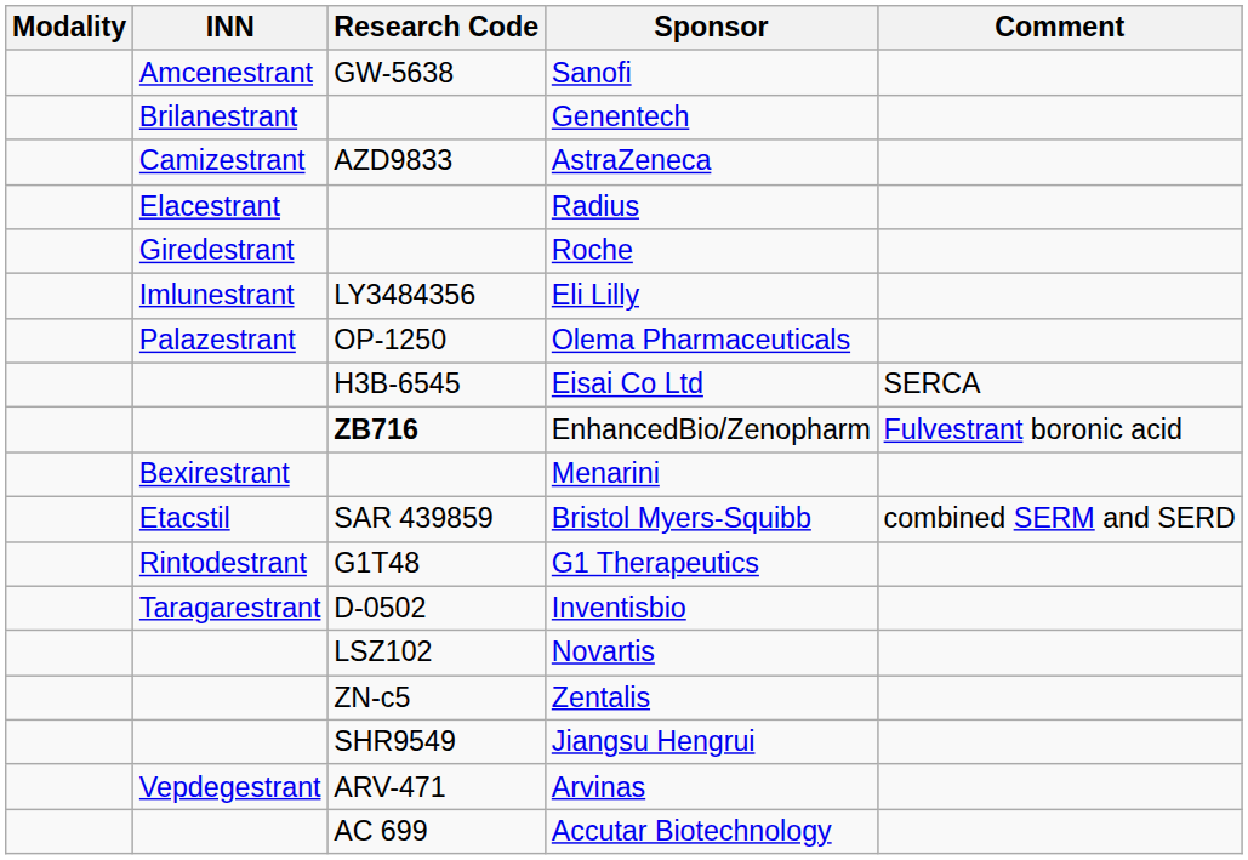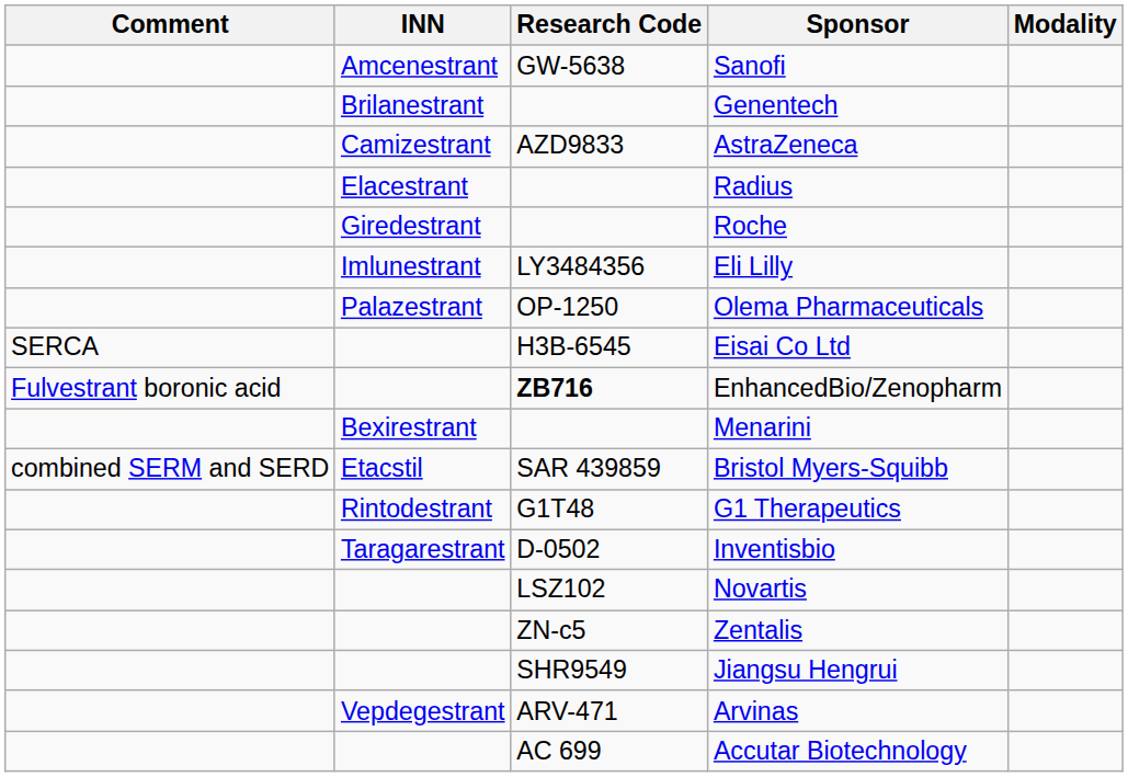 <table class="wikitable">
 <tr>
-<th>Modality</th>
+<th>Comment</th>
 <th>INN</th>
 <th>Research Code</th>
 <th>Sponsor</th>
-<th>Comment</th>
+<th>Modality</th>
 </tr>
 <tr>
 <td></td>
 <td><a href='#'>Amcenestrant</a></td>
 <td>GW-5638</td>
 <td><a href='#'>Sanofi</a></td>
 <td></td>
 </tr>
 <tr>
 <td></td>
 <td><a href='#'>Brilanestrant</a></td>
 <td></td>
 <td><a href='#'>Genentech</a></td>
 <td></td>
 </tr>
 <tr>
 <td></td>
 <td><a href='#'>Camizestrant</a></td>
 <td>AZD9833</td>
 <td><a href='#'>AstraZeneca</a></td>
 <td></td>
 </tr>
 <tr>
 <td></td>
 <td><a href='#'>Elacestrant</a></td>
 <td></td>
 <td><a href='#'>Radius</a></td>
 <td></td>
 </tr>
 <tr>
 <td></td>
 <td><a href='#'>Giredestrant</a></td>
 <td></td>
 <td><a href='#'>Roche</a></td>
 <td></td>
 </tr>
 <tr>
 <td></td>
 <td><a href='#'>Imlunestrant</a></td>
 <td>LY3484356</td>
 <td><a href='#'>Eli Lilly</a></td>
 <td></td>
 </tr>
 <tr>
 <td></td>
 <td><a href='#'>Palazestrant</a></td>
 <td>OP-1250</td>
 <td><a href='#'>Olema Pharmaceuticals</a></td>
 <td></td>
 </tr>
 <tr>
-<td></td>
+<td>SERCA</td>
 <td></td>
 <td>H3B-6545</td>
 <td><a href='#'>Eisai Co Ltd</a></td>
-<td>SERCA</td>
+<td></td>
 </tr>
 <tr>
-<td></td>
+<td><a href='#'>Fulvestrant</a> boronic acid</td>
 <td></td>
 <td><strong>ZB716</strong></td>
 <td>EnhancedBio/Zenopharm</td>
-<td><a href='#'>Fulvestrant</a> boronic acid</td>
+<td></td>
 </tr>
 <tr>
 <td></td>
 <td><a href='#'>Bexirestrant</a></td>
 <td></td>
 <td><a href='#'>Menarini</a></td>
 <td></td>
 </tr>
 <tr>
-<td></td>
+<td>combined <a href='#'>SERM</a> and SERD</td>
 <td><a href='#'>Etacstil</a></td>
 <td>SAR 439859</td>
 <td><a href='#'>Bristol Myers-Squibb</a></td>
-<td>combined <a href='#'>SERM</a> and SERD</td>
+<td></td>
 </tr>
 <tr>
 <td></td>
 <td><a href='#'>Rintodestrant</a></td>
 <td>G1T48</td>
 <td><a href='#'>G1 Therapeutics</a></td>
 <td></td>
 </tr>
 <tr>
 <td></td>
 <td><a href='#'>Taragarestrant</a></td>
 <td>D-0502</td>
 <td><a href='#'>Inventisbio</a></td>
 <td></td>
 </tr>
 <tr>
 <td></td>
 <td></td>
 <td>LSZ102</td>
 <td><a href='#'>Novartis</a></td>
 <td></td>
 </tr>
 <tr>
 <td></td>
 <td></td>
 <td>ZN-c5</td>
 <td><a href='#'>Zentalis</a></td>
 <td></td>
 </tr>
 <tr>
 <td></td>
 <td></td>
 <td>SHR9549</td>
 <td><a href='#'>Jiangsu Hengrui</a></td>
 <td></td>
 </tr>
 <tr>
 <td></td>
 <td><a href='#'>Vepdegestrant</a></td>
 <td>ARV-471</td>
 <td><a href='#'>Arvinas</a></td>
 <td></td>
 </tr>
 <tr>
 <td></td>
 <td></td>
 <td>AC 699</td>
 <td><a href='#'>Accutar Biotechnology</a></td>
 <td></td>
 </tr>
 </table>
